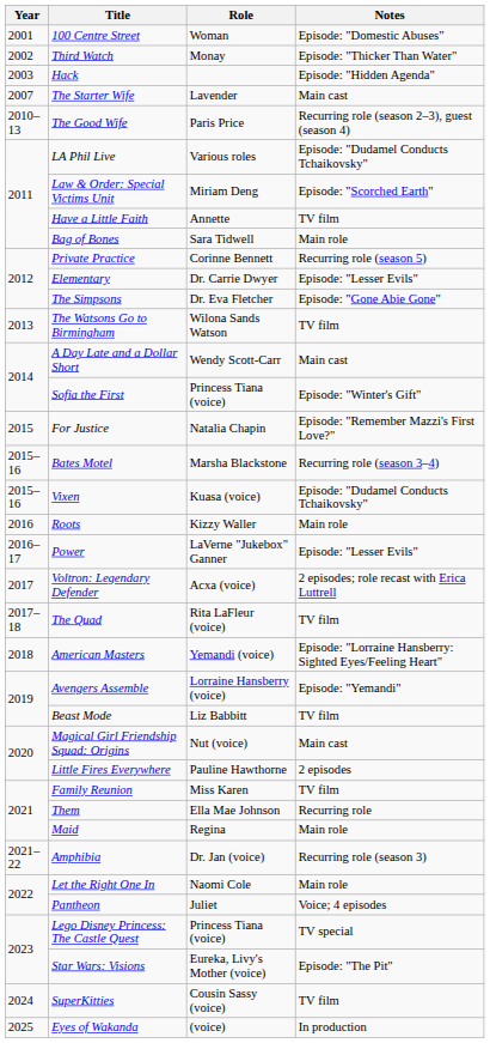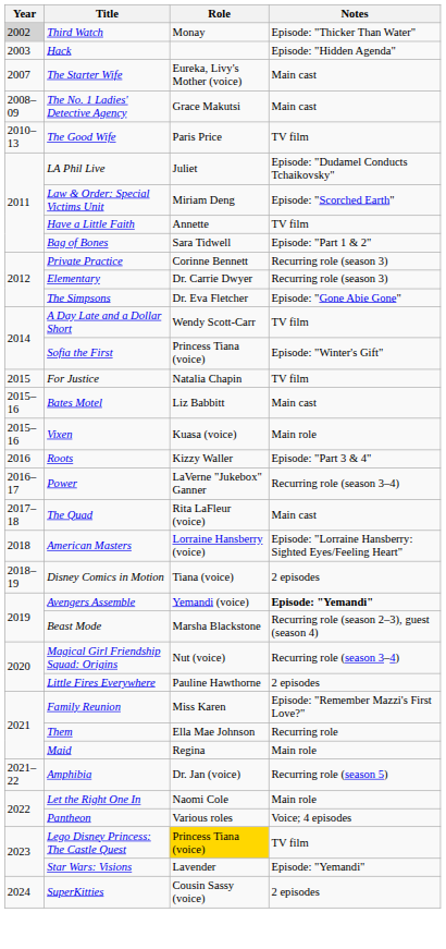 <table class="wikitable sortable">
 <tr>
 <th>Year</th>
 <th>Title</th>
 <th>Role</th>
 <th>Notes</th>
 </tr>
 <tr>
-<td>2001</td>
-<td><em><a href='#'>100 Centre Street</a></em></td>
-<td>Woman</td>
-<td>Episode: "Domestic Abuses"</td>
-</tr>
-<tr>
-<td>2002</td>
+<td style="background: lightgrey;">2002</td>
 <td><em><a href='#'>Third Watch</a></em></td>
 <td>Monay</td>
 <td>Episode: "Thicker Than Water"</td>
 </tr>
 <tr>
 <td>2003</td>
 <td><em><a href='#'>Hack</a></em></td>
 <td></td>
 <td>Episode: "Hidden Agenda"</td>
 </tr>
 <tr>
 <td>2007</td>
 <td><em><a href='#'>The Starter Wife</a></em></td>
-<td>Lavender</td>
+<td>Eureka, Livy's Mother (voice)</td>
+<td>Main cast</td>
+</tr>
+<tr>
+<td>2008–09</td>
+<td><em><a href='#'>The No. 1 Ladies' Detective Agency</a></em></td>
+<td>Grace Makutsi</td>
 <td>Main cast</td>
 </tr>
 <tr>
 <td>2010–13</td>
 <td><em><a href='#'>The Good Wife</a></em></td>
 <td>Paris Price</td>
-<td>Recurring role (season 2–3), guest (season 4)</td>
+<td>TV film</td>
 </tr>
 <tr>
 <td rowspan="4">2011</td>
 <td><em>LA Phil Live</em></td>
-<td>Various roles</td>
+<td>Juliet</td>
 <td>Episode: "Dudamel Conducts Tchaikovsky"</td>
 </tr>
 <tr>
 <td><em><a href='#'>Law & Order: Special Victims Unit</a></em></td>
 <td>Miriam Deng</td>
 <td>Episode: "<a href='#'>Scorched Earth</a>"</td>
 </tr>
 <tr>
 <td><em><a href='#'>Have a Little Faith</a></em></td>
 <td>Annette</td>
 <td>TV film</td>
 </tr>
 <tr>
 <td><em><a href='#'>Bag of Bones</a></em></td>
 <td>Sara Tidwell</td>
-<td>Main role</td>
+<td>Episode: "Part 1 & 2"</td>
 </tr>
 <tr>
 <td rowspan="3">2012</td>
 <td><em><a href='#'>Private Practice</a></em></td>
 <td>Corinne Bennett</td>
-<td>Recurring role (<a href='#'>season 5</a>)</td>
+<td>Recurring role (season 3)</td>
 </tr>
 <tr>
 <td><em><a href='#'>Elementary</a></em></td>
 <td>Dr. Carrie Dwyer</td>
-<td>Episode: "Lesser Evils"</td>
+<td>Recurring role (season 3)</td>
 </tr>
 <tr>
 <td><em><a href='#'>The Simpsons</a></em></td>
 <td>Dr. Eva Fletcher</td>
 <td>Episode: "<a href='#'>Gone Abie Gone</a>"</td>
 </tr>
 <tr>
-<td>2013</td>
-<td><em><a href='#'>The Watsons Go to Birmingham</a></em></td>
-<td>Wilona Sands Watson</td>
-<td>TV film</td>
-</tr>
-<tr>
 <td rowspan="2">2014</td>
 <td><em><a href='#'>A Day Late and a Dollar Short</a></em></td>
 <td>Wendy Scott-Carr</td>
-<td>Main cast</td>
+<td>TV film</td>
 </tr>
 <tr>
 <td><em><a href='#'>Sofia the First</a></em></td>
 <td>Princess Tiana (voice)</td>
 <td>Episode: "Winter's Gift"</td>
 </tr>
 <tr>
 <td>2015</td>
 <td><em>For Justice</em></td>
 <td>Natalia Chapin</td>
-<td>Episode: "Remember Mazzi's First Love?"</td>
+<td>TV film</td>
 </tr>
 <tr>
 <td>2015–16</td>
 <td><em><a href='#'>Bates Motel</a></em></td>
-<td>Marsha Blackstone</td>
-<td>Recurring role (<a href='#'>season 3</a>–<a href='#'>4</a>)</td>
+<td>Liz Babbitt</td>
+<td>Main cast</td>
 </tr>
 <tr>
 <td>2015–16</td>
 <td><em><a href='#'>Vixen</a></em></td>
 <td>Kuasa (voice)</td>
-<td>Episode: "Dudamel Conducts Tchaikovsky"</td>
+<td>Main role</td>
 </tr>
 <tr>
 <td>2016</td>
 <td><em><a href='#'>Roots</a></em></td>
 <td>Kizzy Waller</td>
-<td>Main role</td>
+<td>Episode: "Part 3 & 4"</td>
 </tr>
 <tr>
 <td>2016–17</td>
 <td><em><a href='#'>Power</a></em></td>
 <td>LaVerne "Jukebox" Ganner</td>
-<td>Episode: "Lesser Evils"</td>
-</tr>
-<tr>
-<td>2017</td>
-<td><em><a href='#'>Voltron: Legendary Defender</a></em></td>
-<td>Acxa (voice)</td>
-<td>2 episodes; role recast with <a href='#'>Erica Luttrell</a></td>
+<td>Recurring role (season 3–4)</td>
 </tr>
 <tr>
 <td>2017–18</td>
 <td><em><a href='#'>The Quad</a></em></td>
 <td>Rita LaFleur (voice)</td>
-<td>TV film</td>
+<td>Main cast</td>
 </tr>
 <tr>
 <td>2018</td>
 <td><em><a href='#'>American Masters</a></em></td>
-<td><a href='#'>Yemandi</a> (voice)</td>
+<td><a href='#'>Lorraine Hansberry</a> (voice)</td>
 <td>Episode: "Lorraine Hansberry: Sighted Eyes/Feeling Heart"</td>
+</tr>
+<tr>
+<td>2018–19</td>
+<td><em>Disney Comics in Motion</em></td>
+<td>Tiana (voice)</td>
+<td>2 episodes</td>
 </tr>
 <tr>
 <td rowspan="2">2019</td>
 <td><em><a href='#'>Avengers Assemble</a></em></td>
-<td><a href='#'>Lorraine Hansberry</a> (voice)</td>
-<td>Episode: "Yemandi"</td>
+<td><a href='#'>Yemandi</a> (voice)</td>
+<td><strong>Episode: "Yemandi"</strong></td>
 </tr>
 <tr>
 <td><em>Beast Mode</em></td>
-<td>Liz Babbitt</td>
-<td>TV film</td>
+<td>Marsha Blackstone</td>
+<td>Recurring role (season 2–3), guest (season 4)</td>
 </tr>
 <tr>
 <td rowspan="2">2020</td>
 <td><em><a href='#'>Magical Girl Friendship Squad: Origins</a></em></td>
 <td>Nut (voice)</td>
-<td>Main cast</td>
+<td>Recurring role (<a href='#'>season 3</a>–<a href='#'>4</a>)</td>
 </tr>
 <tr>
 <td><em><a href='#'>Little Fires Everywhere</a></em></td>
 <td>Pauline Hawthorne</td>
 <td>2 episodes</td>
 </tr>
 <tr>
 <td rowspan="3">2021</td>
 <td><em><a href='#'>Family Reunion</a></em></td>
 <td>Miss Karen</td>
-<td>TV film</td>
+<td>Episode: "Remember Mazzi's First Love?"</td>
 </tr>
 <tr>
 <td><em><a href='#'>Them</a></em></td>
 <td>Ella Mae Johnson</td>
 <td>Recurring role</td>
 </tr>
 <tr>
 <td><em><a href='#'>Maid</a></em></td>
 <td>Regina</td>
 <td>Main role</td>
 </tr>
 <tr>
 <td>2021–22</td>
 <td><em><a href='#'>Amphibia</a></em></td>
 <td>Dr. Jan (voice)</td>
-<td>Recurring role (season 3)</td>
+<td>Recurring role (<a href='#'>season 5</a>)</td>
 </tr>
 <tr>
 <td rowspan="2">2022</td>
 <td><em><a href='#'>Let the Right One In</a></em></td>
 <td>Naomi Cole</td>
 <td>Main role</td>
 </tr>
 <tr>
 <td><em><a href='#'>Pantheon</a></em></td>
-<td>Juliet</td>
+<td>Various roles</td>
 <td>Voice; 4 episodes</td>
 </tr>
 <tr>
 <td rowspan=2>2023</td>
 <td><em><a href='#'>Lego Disney Princess: The Castle Quest</a></em></td>
-<td>Princess Tiana (voice)</td>
-<td>TV special</td>
+<td style="background: gold;">Princess Tiana (voice)</td>
+<td>TV film</td>
 </tr>
 <tr>
 <td><em><a href='#'>Star Wars: Visions</a></em></td>
-<td>Eureka, Livy's Mother (voice)</td>
-<td>Episode: "The Pit"</td>
+<td>Lavender</td>
+<td>Episode: "Yemandi"</td>
 </tr>
 <tr>
 <td>2024</td>
 <td><em><a href='#'>SuperKitties</a></em></td>
 <td>Cousin Sassy (voice)</td>
-<td>TV film</td>
-</tr>
-<tr>
-<td>2025</td>
-<td><em><a href='#'>Eyes of Wakanda</a></em></td>
-<td> (voice)</td>
-<td>In production</td>
+<td>2 episodes</td>
 </tr>
 </table>
